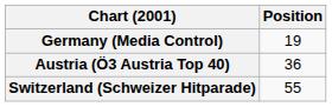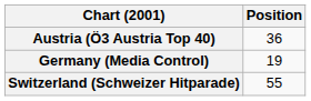 <table class="wikitable sortable plainrowheaders" style="text-align:center">
 <tr>
 <th>Chart (2001)</th>
 <th>Position</th>
 </tr>
 <tr>
+<th scope="row">Austria (Ö3 Austria Top 40)</th>
+<td>36</td>
+</tr>
+<tr>
 <th scope="row">Germany (Media Control)</th>
 <td>19</td>
-</tr>
-<tr>
-<th scope="row">Austria (Ö3 Austria Top 40)</th>
-<td>36</td>
 </tr>
 <tr>
 <th scope="row">Switzerland (Schweizer Hitparade)</th>
 <td>55</td>
 </tr>
 </table>
